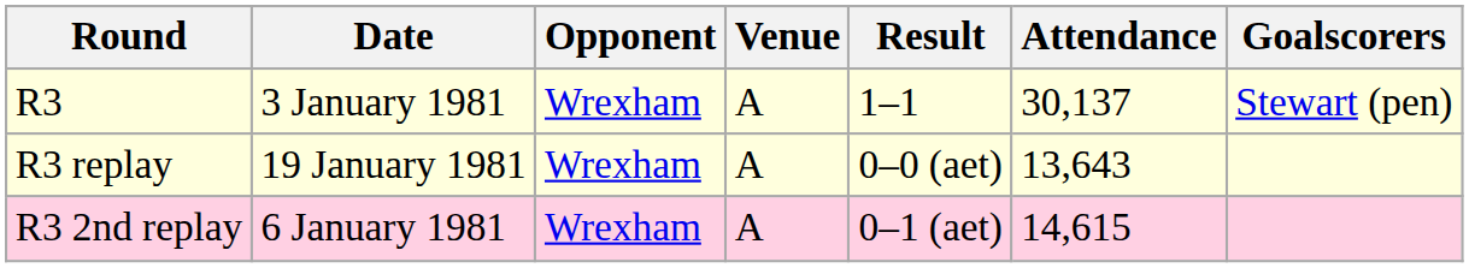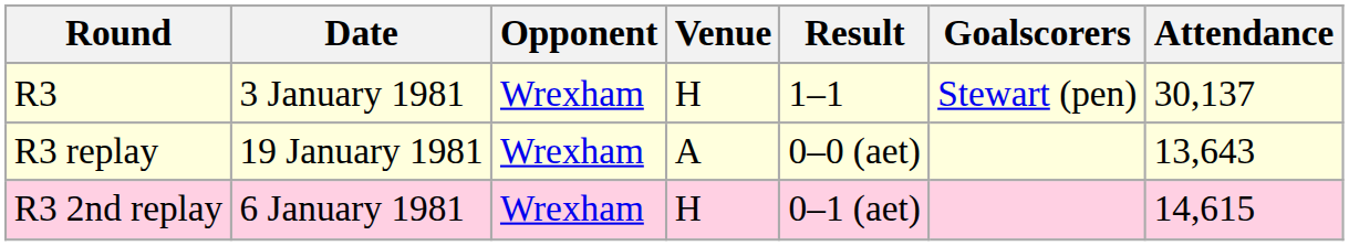 <table class="wikitable">
 <tr>
 <th>Round</th>
 <th>Date</th>
 <th>Opponent</th>
 <th>Venue</th>
 <th>Result</th>
+<th>Goalscorers</th>
 <th>Attendance</th>
-<th>Goalscorers</th>
 </tr>
 <tr style="background-color: #ffffdd;">
 <td>R3</td>
 <td>3 January 1981</td>
 <td><a href='#'>Wrexham</a></td>
-<td>A</td>
+<td>H</td>
 <td>1–1</td>
+<td><a href='#'>Stewart</a> (pen)</td>
 <td>30,137</td>
-<td><a href='#'>Stewart</a> (pen)</td>
 </tr>
 <tr style="background-color: #ffffdd;">
 <td>R3 replay</td>
 <td>19 January 1981</td>
 <td><a href='#'>Wrexham</a></td>
 <td>A</td>
 <td>0–0 (aet)</td>
+<td></td>
 <td>13,643</td>
-<td></td>
 </tr>
 <tr style="background-color: #ffd0e3;">
 <td>R3 2nd replay</td>
 <td>6 January 1981</td>
 <td><a href='#'>Wrexham</a></td>
-<td>A</td>
+<td>H</td>
 <td>0–1 (aet)</td>
+<td></td>
 <td>14,615</td>
-<td></td>
 </tr>
 </table>
